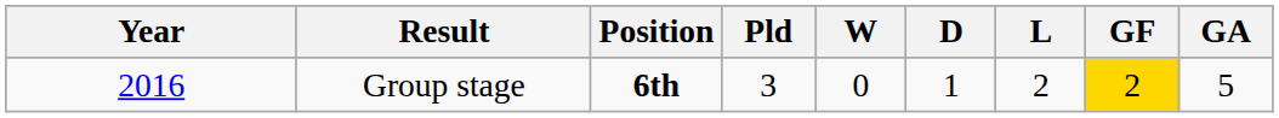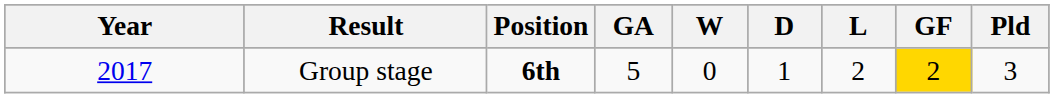 <table class="wikitable" style="text-align: center;">
 <tr>
 <th width=150px>Year</th>
 <th width=150px>Result</th>
 <th width=40px>Position</th>
-<th width=40px>Pld</th>
+<th width=40px>GA</th>
 <th width=40px>W</th>
 <th width=40px>D</th>
 <th width=40px>L</th>
 <th width=40px>GF</th>
-<th width=40px>GA</th>
+<th width=40px>Pld</th>
 </tr>
 <tr>
-<td> <a href='#'>2016</a></td>
+<td> <a href='#'>2017</a></td>
 <td>Group stage</td>
 <td><strong>6th</strong></td>
-<td>3</td>
+<td>5</td>
 <td>0</td>
 <td>1</td>
 <td>2</td>
 <td style="background: gold;">2</td>
-<td>5</td>
+<td>3</td>
 </tr>
 </table>
